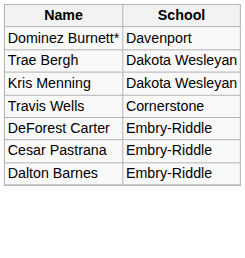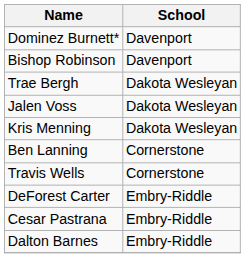 <table class="wikitable sortable">
 <tr>
 <th>Name</th>
 <th>School</th>
 </tr>
 <tr>
 <td>Dominez Burnett*</td>
 <td>Davenport</td>
 </tr>
 <tr>
+<td>Bishop Robinson</td>
+<td>Davenport</td>
+</tr>
+<tr>
 <td>Trae Bergh</td>
+<td>Dakota Wesleyan</td>
+</tr>
+<tr>
+<td>Jalen Voss</td>
 <td>Dakota Wesleyan</td>
 </tr>
 <tr>
 <td>Kris Menning</td>
 <td>Dakota Wesleyan</td>
+</tr>
+<tr>
+<td>Ben Lanning</td>
+<td>Cornerstone</td>
 </tr>
 <tr>
 <td>Travis Wells</td>
 <td>Cornerstone</td>
 </tr>
 <tr>
 <td>DeForest Carter</td>
 <td>Embry-Riddle</td>
 </tr>
 <tr>
 <td>Cesar Pastrana</td>
 <td>Embry-Riddle</td>
 </tr>
 <tr>
 <td>Dalton Barnes</td>
 <td>Embry-Riddle</td>
 </tr>
 <tr>
 </tr>
 </table>
